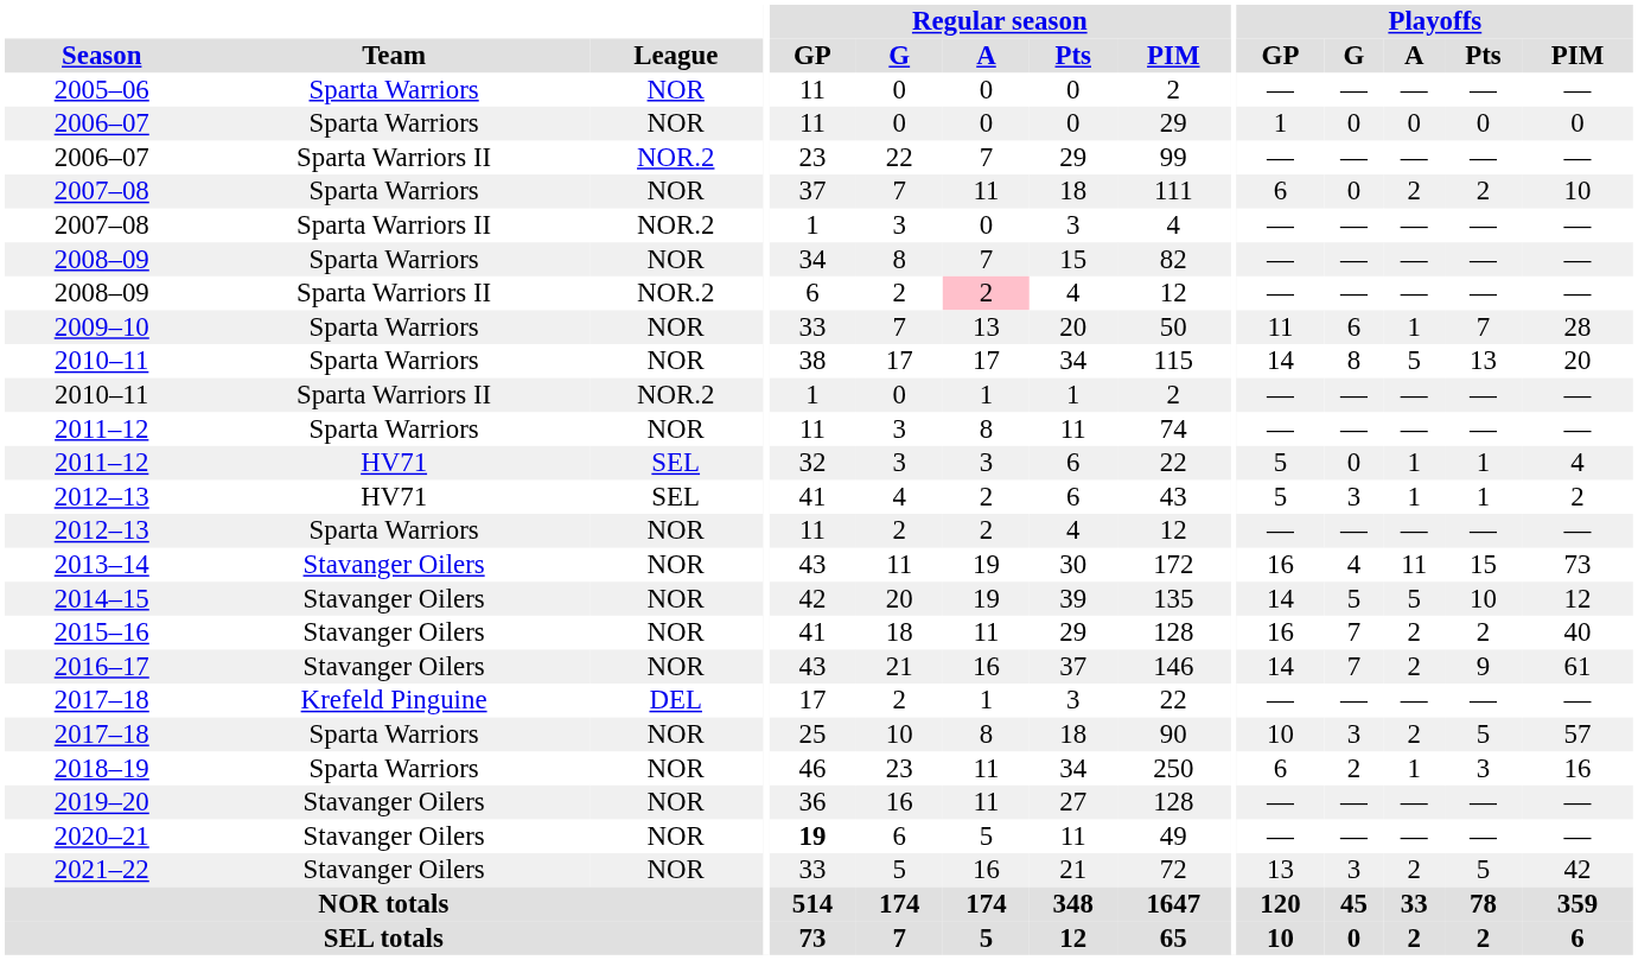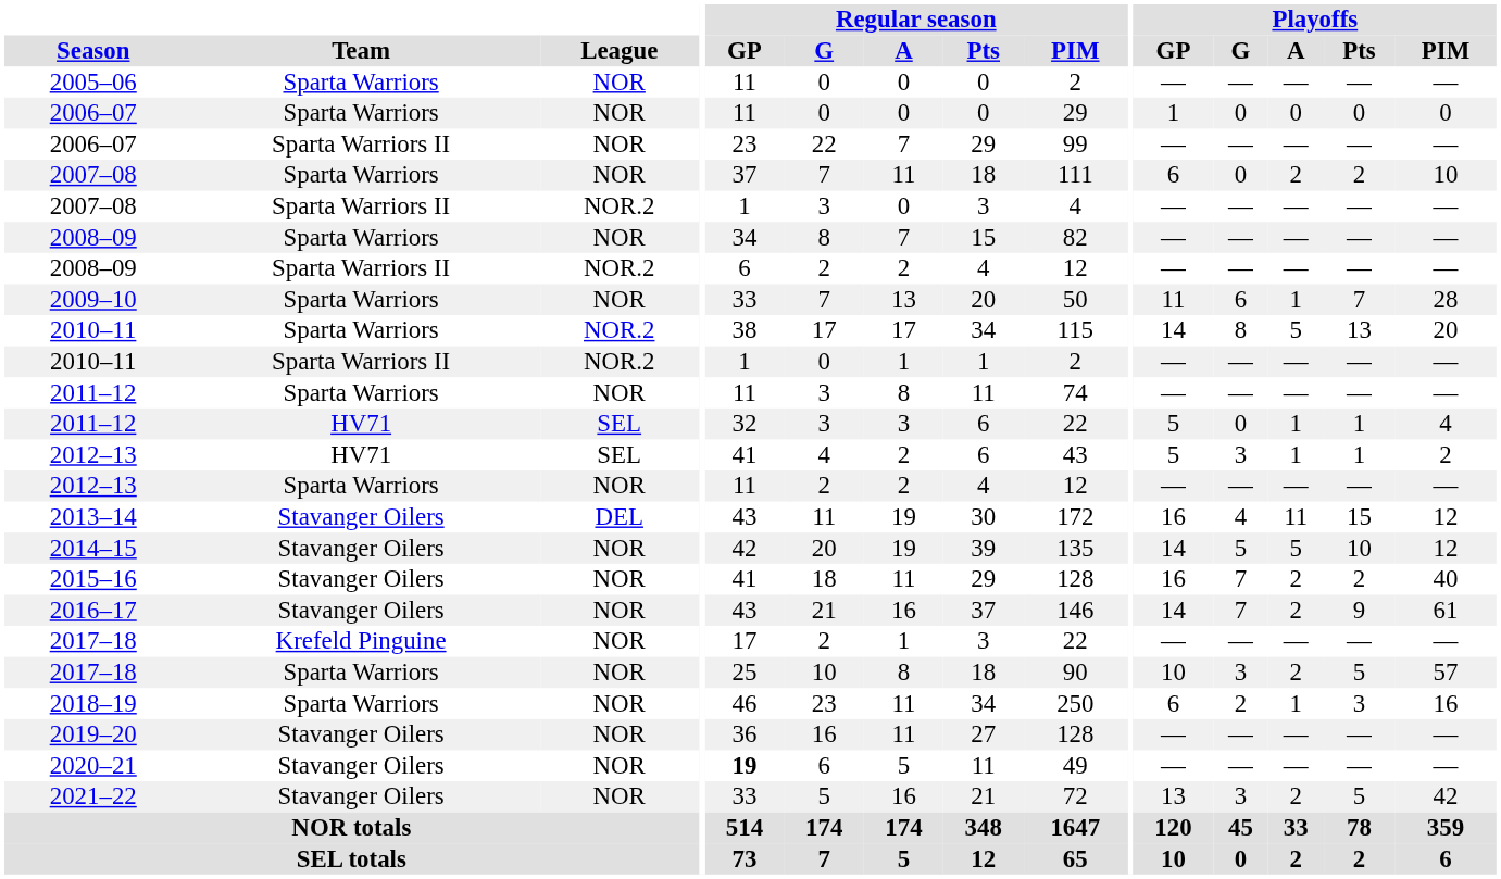 <table border="0" cellpadding="1" cellspacing="0" style="text-align:center; width:60em">
 <tr bgcolor="#e0e0e0">
 <th colspan="3" bgcolor="#ffffff"></th>
 <th rowspan="99" bgcolor="#ffffff"></th>
 <th colspan="5"><a href='#'>Regular season</a></th>
 <th rowspan="99" bgcolor="#ffffff"></th>
 <th colspan="5"><a href='#'>Playoffs</a></th>
 </tr>
 <tr bgcolor="#e0e0e0">
 <th><a href='#'>Season</a></th>
 <th>Team</th>
 <th>League</th>
 <th>GP</th>
 <th><a href='#'>G</a></th>
 <th><a href='#'>A</a></th>
 <th><a href='#'>Pts</a></th>
 <th><a href='#'>PIM</a></th>
 <th>GP</th>
 <th>G</th>
 <th>A</th>
 <th>Pts</th>
 <th>PIM</th>
 </tr>
 <tr>
 <td><a href='#'>2005–06</a></td>
 <td><a href='#'>Sparta Warriors</a></td>
 <td><a href='#'>NOR</a></td>
 <td>11</td>
 <td>0</td>
 <td>0</td>
 <td>0</td>
 <td>2</td>
 <td>—</td>
 <td>—</td>
 <td>—</td>
 <td>—</td>
 <td>—</td>
 </tr>
 <tr bgcolor="#f0f0f0">
 <td><a href='#'>2006–07</a></td>
 <td>Sparta Warriors</td>
 <td>NOR</td>
 <td>11</td>
 <td>0</td>
 <td>0</td>
 <td>0</td>
 <td>29</td>
 <td>1</td>
 <td>0</td>
 <td>0</td>
 <td>0</td>
 <td>0</td>
 </tr>
 <tr>
 <td>2006–07</td>
 <td>Sparta Warriors II</td>
-<td><a href='#'>NOR.2</a></td>
+<td>NOR</td>
 <td>23</td>
 <td>22</td>
 <td>7</td>
 <td>29</td>
 <td>99</td>
 <td>—</td>
 <td>—</td>
 <td>—</td>
 <td>—</td>
 <td>—</td>
 </tr>
 <tr bgcolor="#f0f0f0">
 <td><a href='#'>2007–08</a></td>
 <td>Sparta Warriors</td>
 <td>NOR</td>
 <td>37</td>
 <td>7</td>
 <td>11</td>
 <td>18</td>
 <td>111</td>
 <td>6</td>
 <td>0</td>
 <td>2</td>
 <td>2</td>
 <td>10</td>
 </tr>
 <tr>
 <td>2007–08</td>
 <td>Sparta Warriors II</td>
 <td>NOR.2</td>
 <td>1</td>
 <td>3</td>
 <td>0</td>
 <td>3</td>
 <td>4</td>
 <td>—</td>
 <td>—</td>
 <td>—</td>
 <td>—</td>
 <td>—</td>
 </tr>
 <tr bgcolor="#f0f0f0">
 <td><a href='#'>2008–09</a></td>
 <td>Sparta Warriors</td>
 <td>NOR</td>
 <td>34</td>
 <td>8</td>
 <td>7</td>
 <td>15</td>
 <td>82</td>
 <td>—</td>
 <td>—</td>
 <td>—</td>
 <td>—</td>
 <td>—</td>
 </tr>
 <tr>
 <td>2008–09</td>
 <td>Sparta Warriors II</td>
 <td>NOR.2</td>
 <td>6</td>
 <td>2</td>
-<td style="background: pink;">2</td>
+<td>2</td>
 <td>4</td>
 <td>12</td>
 <td>—</td>
 <td>—</td>
 <td>—</td>
 <td>—</td>
 <td>—</td>
 </tr>
 <tr bgcolor="#f0f0f0">
 <td><a href='#'>2009–10</a></td>
 <td>Sparta Warriors</td>
 <td>NOR</td>
 <td>33</td>
 <td>7</td>
 <td>13</td>
 <td>20</td>
 <td>50</td>
 <td>11</td>
 <td>6</td>
 <td>1</td>
 <td>7</td>
 <td>28</td>
 </tr>
 <tr>
 <td><a href='#'>2010–11</a></td>
 <td>Sparta Warriors</td>
-<td>NOR</td>
+<td><a href='#'>NOR.2</a></td>
 <td>38</td>
 <td>17</td>
 <td>17</td>
 <td>34</td>
 <td>115</td>
 <td>14</td>
 <td>8</td>
 <td>5</td>
 <td>13</td>
 <td>20</td>
 </tr>
 <tr bgcolor="#f0f0f0">
 <td>2010–11</td>
 <td>Sparta Warriors II</td>
 <td>NOR.2</td>
 <td>1</td>
 <td>0</td>
 <td>1</td>
 <td>1</td>
 <td>2</td>
 <td>—</td>
 <td>—</td>
 <td>—</td>
 <td>—</td>
 <td>—</td>
 </tr>
 <tr>
 <td><a href='#'>2011–12</a></td>
 <td>Sparta Warriors</td>
 <td>NOR</td>
 <td>11</td>
 <td>3</td>
 <td>8</td>
 <td>11</td>
 <td>74</td>
 <td>—</td>
 <td>—</td>
 <td>—</td>
 <td>—</td>
 <td>—</td>
 </tr>
 <tr bgcolor="#f0f0f0">
 <td><a href='#'>2011–12</a></td>
 <td><a href='#'>HV71</a></td>
 <td><a href='#'>SEL</a></td>
 <td>32</td>
 <td>3</td>
 <td>3</td>
 <td>6</td>
 <td>22</td>
 <td>5</td>
 <td>0</td>
 <td>1</td>
 <td>1</td>
 <td>4</td>
 </tr>
 <tr>
 <td><a href='#'>2012–13</a></td>
 <td>HV71</td>
 <td>SEL</td>
 <td>41</td>
 <td>4</td>
 <td>2</td>
 <td>6</td>
 <td>43</td>
 <td>5</td>
 <td>3</td>
 <td>1</td>
 <td>1</td>
 <td>2</td>
 </tr>
 <tr bgcolor="#f0f0f0">
 <td><a href='#'>2012–13</a></td>
 <td>Sparta Warriors</td>
 <td>NOR</td>
 <td>11</td>
 <td>2</td>
 <td>2</td>
 <td>4</td>
 <td>12</td>
 <td>—</td>
 <td>—</td>
 <td>—</td>
 <td>—</td>
 <td>—</td>
 </tr>
 <tr>
 <td><a href='#'>2013–14</a></td>
 <td><a href='#'>Stavanger Oilers</a></td>
-<td>NOR</td>
+<td><a href='#'>DEL</a></td>
 <td>43</td>
 <td>11</td>
 <td>19</td>
 <td>30</td>
 <td>172</td>
 <td>16</td>
 <td>4</td>
 <td>11</td>
 <td>15</td>
-<td>73</td>
+<td>12</td>
 </tr>
 <tr bgcolor="#f0f0f0">
 <td><a href='#'>2014–15</a></td>
 <td>Stavanger Oilers</td>
 <td>NOR</td>
 <td>42</td>
 <td>20</td>
 <td>19</td>
 <td>39</td>
 <td>135</td>
 <td>14</td>
 <td>5</td>
 <td>5</td>
 <td>10</td>
 <td>12</td>
 </tr>
 <tr>
 <td><a href='#'>2015–16</a></td>
 <td>Stavanger Oilers</td>
 <td>NOR</td>
 <td>41</td>
 <td>18</td>
 <td>11</td>
 <td>29</td>
 <td>128</td>
 <td>16</td>
 <td>7</td>
 <td>2</td>
 <td>2</td>
 <td>40</td>
 </tr>
 <tr bgcolor="#f0f0f0">
 <td><a href='#'>2016–17</a></td>
 <td>Stavanger Oilers</td>
 <td>NOR</td>
 <td>43</td>
 <td>21</td>
 <td>16</td>
 <td>37</td>
 <td>146</td>
 <td>14</td>
 <td>7</td>
 <td>2</td>
 <td>9</td>
 <td>61</td>
 </tr>
 <tr>
 <td><a href='#'>2017–18</a></td>
 <td><a href='#'>Krefeld Pinguine</a></td>
-<td><a href='#'>DEL</a></td>
+<td>NOR</td>
 <td>17</td>
 <td>2</td>
 <td>1</td>
 <td>3</td>
 <td>22</td>
 <td>—</td>
 <td>—</td>
 <td>—</td>
 <td>—</td>
 <td>—</td>
 </tr>
 <tr bgcolor="#f0f0f0">
 <td><a href='#'>2017–18</a></td>
 <td>Sparta Warriors</td>
 <td>NOR</td>
 <td>25</td>
 <td>10</td>
 <td>8</td>
 <td>18</td>
 <td>90</td>
 <td>10</td>
 <td>3</td>
 <td>2</td>
 <td>5</td>
 <td>57</td>
 </tr>
 <tr>
 <td><a href='#'>2018–19</a></td>
 <td>Sparta Warriors</td>
 <td>NOR</td>
 <td>46</td>
 <td>23</td>
 <td>11</td>
 <td>34</td>
 <td>250</td>
 <td>6</td>
 <td>2</td>
 <td>1</td>
 <td>3</td>
 <td>16</td>
 </tr>
 <tr bgcolor="#f0f0f0">
 <td><a href='#'>2019–20</a></td>
 <td>Stavanger Oilers</td>
 <td>NOR</td>
 <td>36</td>
 <td>16</td>
 <td>11</td>
 <td>27</td>
 <td>128</td>
 <td>—</td>
 <td>—</td>
 <td>—</td>
 <td>—</td>
 <td>—</td>
 </tr>
 <tr>
 <td><a href='#'>2020–21</a></td>
 <td>Stavanger Oilers</td>
 <td>NOR</td>
 <td><strong>19</strong></td>
 <td>6</td>
 <td>5</td>
 <td>11</td>
 <td>49</td>
 <td>—</td>
 <td>—</td>
 <td>—</td>
 <td>—</td>
 <td>—</td>
 </tr>
 <tr bgcolor="#f0f0f0">
 <td><a href='#'>2021–22</a></td>
 <td>Stavanger Oilers</td>
 <td>NOR</td>
 <td>33</td>
 <td>5</td>
 <td>16</td>
 <td>21</td>
 <td>72</td>
 <td>13</td>
 <td>3</td>
 <td>2</td>
 <td>5</td>
 <td>42</td>
 </tr>
 <tr bgcolor="#e0e0e0">
 <th colspan="3">NOR totals</th>
 <th>514</th>
 <th>174</th>
 <th>174</th>
 <th>348</th>
 <th>1647</th>
 <th>120</th>
 <th>45</th>
 <th>33</th>
 <th>78</th>
 <th>359</th>
 </tr>
 <tr bgcolor="#e0e0e0">
 <th colspan="3">SEL totals</th>
 <th>73</th>
 <th>7</th>
 <th>5</th>
 <th>12</th>
 <th>65</th>
 <th>10</th>
 <th>0</th>
 <th>2</th>
 <th>2</th>
 <th>6</th>
 </tr>
 </table>
